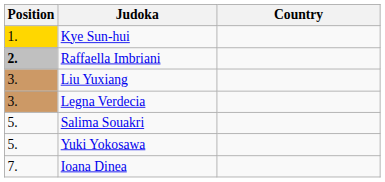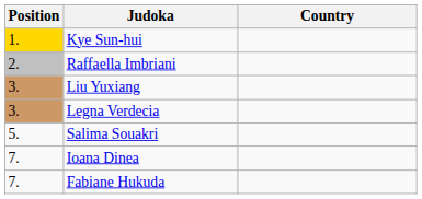 <table class=wikitable>
 <tr>
 <th width=10>Position</th>
 <th width=180>Judoka</th>
 <th width=185>Country</th>
 </tr>
 <tr>
 <td bgcolor=gold>1.</td>
 <td><a href='#'>Kye Sun-hui</a></td>
 <td></td>
 </tr>
 <tr>
-<td bgcolor=silver><strong>2.</strong></td>
+<td bgcolor=silver>2.</td>
 <td><a href='#'>Raffaella Imbriani</a></td>
 <td></td>
 </tr>
 <tr>
 <td bgcolor=CC9966>3.</td>
 <td><a href='#'>Liu Yuxiang</a></td>
 <td></td>
 </tr>
 <tr>
 <td bgcolor=CC9966>3.</td>
 <td><a href='#'>Legna Verdecia</a></td>
 <td></td>
 </tr>
 <tr>
 <td>5.</td>
 <td><a href='#'>Salima Souakri</a></td>
 <td></td>
 </tr>
 <tr>
-<td>5.</td>
-<td><a href='#'>Yuki Yokosawa</a></td>
+<td>7.</td>
+<td><a href='#'>Ioana Dinea</a></td>
 <td></td>
 </tr>
 <tr>
 <td>7.</td>
-<td><a href='#'>Ioana Dinea</a></td>
+<td><a href='#'>Fabiane Hukuda</a></td>
 <td></td>
 </tr>
 </table>
